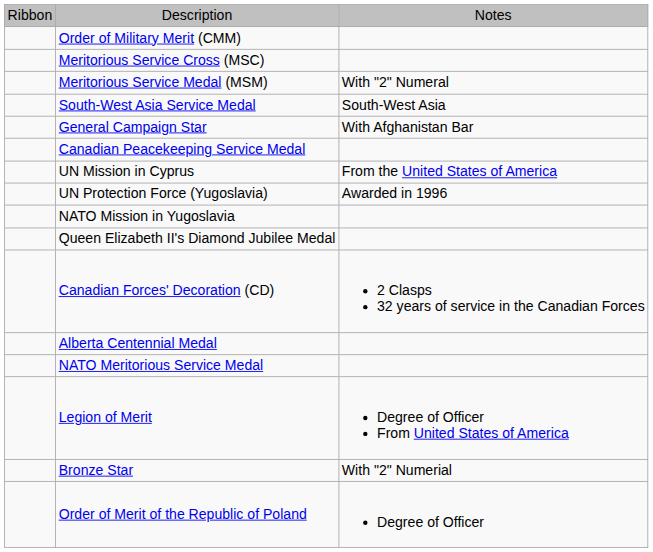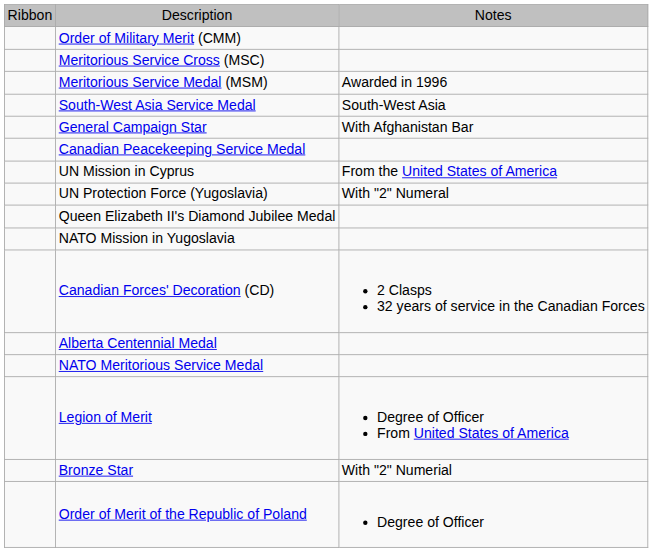 <table class="wikitable" style="margin:1em auto;">
 <tr style="background:silver;" align="center">
 <td>Ribbon</td>
 <td>Description</td>
 <td>Notes</td>
 </tr>
 <tr>
 <td></td>
 <td><a href='#'>Order of Military Merit</a> (CMM)</td>
 <td></td>
 </tr>
 <tr>
 <td></td>
 <td><a href='#'>Meritorious Service Cross</a> (MSC)</td>
 <td></td>
 </tr>
 <tr>
 <td></td>
 <td><a href='#'>Meritorious Service Medal</a> (MSM)</td>
-<td>With "2" Numeral</td>
+<td>Awarded in 1996</td>
 </tr>
 <tr>
 <td></td>
 <td><a href='#'>South-West Asia Service Medal</a></td>
 <td>South-West Asia</td>
 </tr>
 <tr>
 <td></td>
 <td><a href='#'>General Campaign Star</a></td>
 <td>With Afghanistan Bar</td>
 </tr>
 <tr>
 <td></td>
 <td><a href='#'>Canadian Peacekeeping Service Medal</a></td>
 <td></td>
 </tr>
 <tr>
 <td></td>
 <td>UN Mission in Cyprus</td>
 <td>From the <a href='#'>United States of America</a></td>
 </tr>
 <tr>
 <td></td>
 <td>UN Protection Force (Yugoslavia)</td>
-<td>Awarded in 1996</td>
+<td>With "2" Numeral</td>
+</tr>
+<tr>
+<td></td>
+<td>Queen Elizabeth II's Diamond Jubilee Medal</td>
+<td></td>
 </tr>
 <tr>
 <td></td>
 <td>NATO Mission in Yugoslavia</td>
-<td></td>
-</tr>
-<tr>
-<td></td>
-<td>Queen Elizabeth II's Diamond Jubilee Medal</td>
 <td></td>
 </tr>
 <tr>
 <td></td>
 <td><a href='#'>Canadian Forces' Decoration</a> (CD)</td>
 <td><br><ul><li>2 Clasps</li><li>32 years of service in the Canadian Forces</li></ul></td>
 </tr>
 <tr>
 <td></td>
 <td><a href='#'>Alberta Centennial Medal</a></td>
 <td></td>
 </tr>
 <tr>
 <td></td>
 <td><a href='#'>NATO Meritorious Service Medal</a></td>
 <td></td>
 </tr>
 <tr>
 <td></td>
 <td><a href='#'>Legion of Merit</a></td>
 <td><br><ul><li>Degree of Officer</li><li>From <a href='#'>United States of America</a></li></ul></td>
 </tr>
 <tr>
 <td></td>
 <td><a href='#'>Bronze Star</a></td>
 <td>With "2" Numerial</td>
 </tr>
 <tr>
 <td></td>
 <td><a href='#'>Order of Merit of the Republic of Poland</a></td>
 <td><br><ul><li>Degree of Officer</li></ul></td>
 </tr>
 </table>
